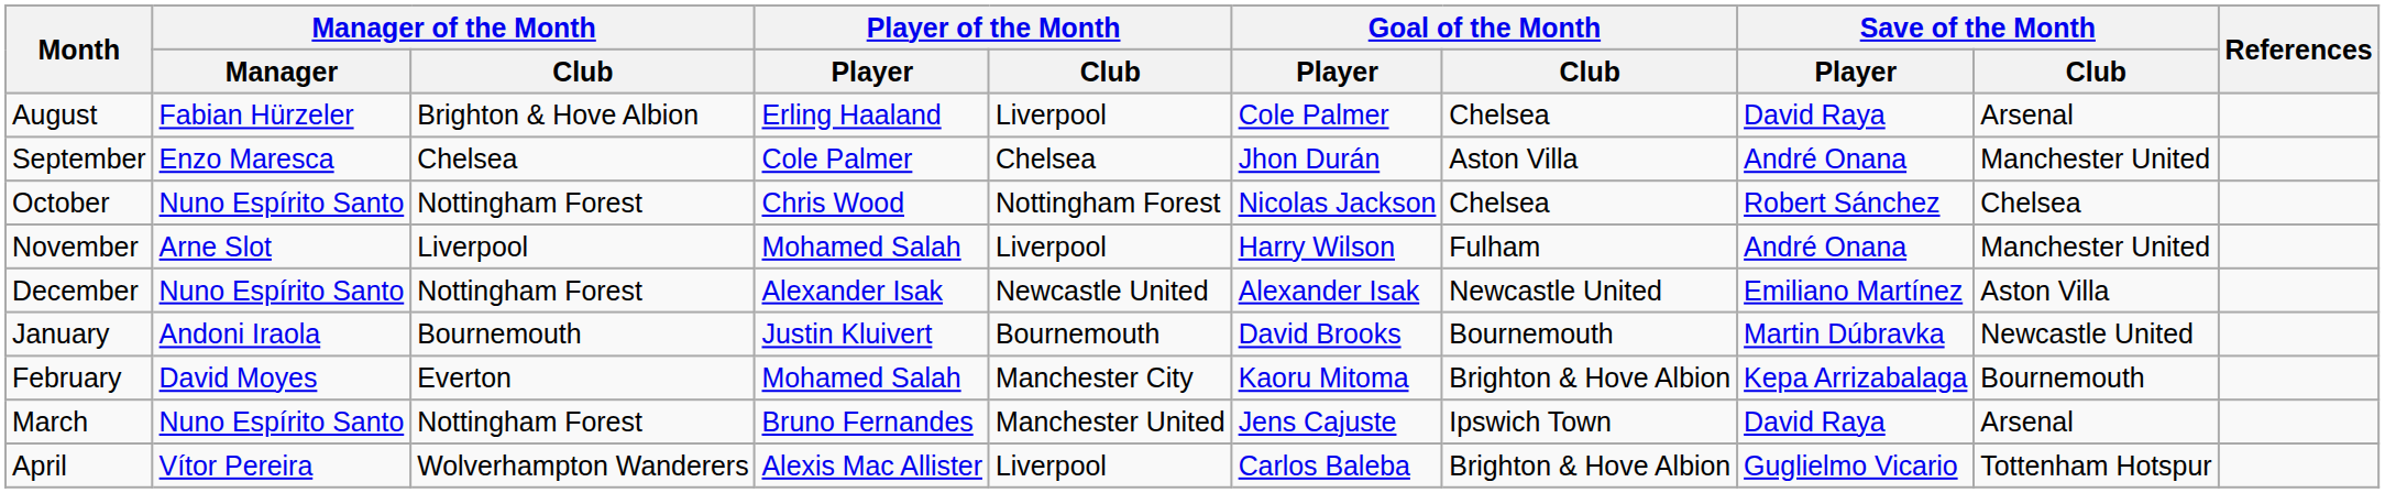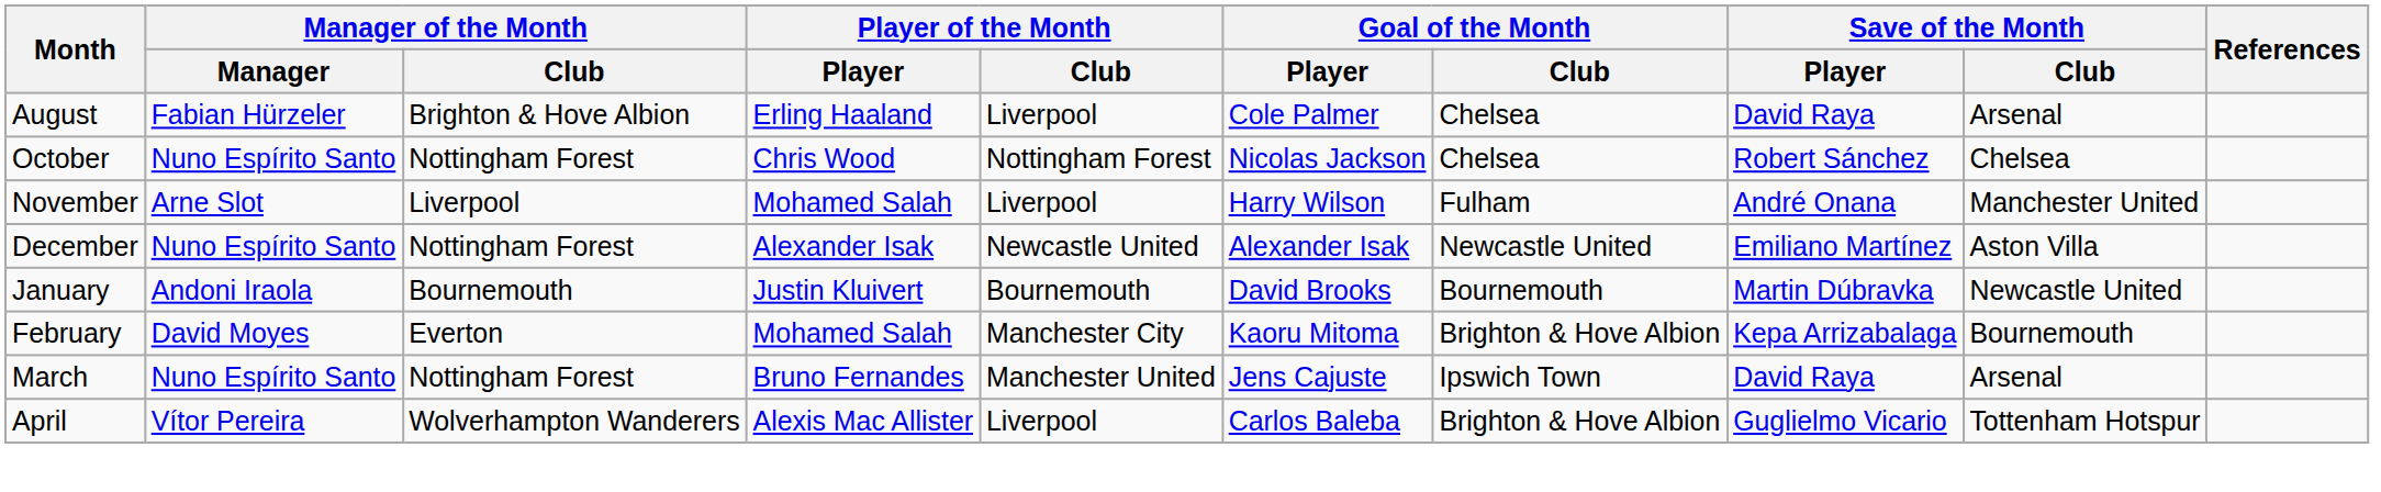 <table class="wikitable" style="font-size: 12.5px">
 <tr>
 <th rowspan="2">Month</th>
 <th colspan="2"><a href='#'>Manager of the Month</a></th>
 <th colspan="2"><a href='#'>Player of the Month</a></th>
 <th colspan="2"><a href='#'>Goal of the Month</a></th>
 <th colspan="2"><a href='#'>Save of the Month</a></th>
 <th rowspan="2">References</th>
 </tr>
 <tr>
 <th>Manager</th>
 <th>Club</th>
 <th>Player</th>
 <th>Club</th>
 <th>Player</th>
 <th>Club</th>
 <th>Player</th>
 <th>Club</th>
 </tr>
 <tr>
 <td>August</td>
 <td> <a href='#'>Fabian Hürzeler</a></td>
 <td>Brighton & Hove Albion</td>
 <td> <a href='#'>Erling Haaland</a></td>
 <td>Liverpool</td>
 <td> <a href='#'>Cole Palmer</a></td>
 <td>Chelsea</td>
 <td> <a href='#'>David Raya</a></td>
 <td>Arsenal</td>
-<td align="center"></td>
-</tr>
-<tr>
-<td>September</td>
-<td> <a href='#'>Enzo Maresca</a></td>
-<td>Chelsea</td>
-<td> <a href='#'>Cole Palmer</a></td>
-<td>Chelsea</td>
-<td> <a href='#'>Jhon Durán</a></td>
-<td>Aston Villa</td>
-<td> <a href='#'>André Onana</a></td>
-<td>Manchester United</td>
 <td align="center"></td>
 </tr>
 <tr>
 <td>October</td>
 <td> <a href='#'>Nuno Espírito Santo</a></td>
 <td>Nottingham Forest</td>
 <td> <a href='#'>Chris Wood</a></td>
 <td>Nottingham Forest</td>
 <td> <a href='#'>Nicolas Jackson</a></td>
 <td>Chelsea</td>
 <td> <a href='#'>Robert Sánchez</a></td>
 <td>Chelsea</td>
 <td align="center"></td>
 </tr>
 <tr>
 <td>November</td>
 <td> <a href='#'>Arne Slot</a></td>
 <td>Liverpool</td>
 <td> <a href='#'>Mohamed Salah</a></td>
 <td>Liverpool</td>
 <td> <a href='#'>Harry Wilson</a></td>
 <td>Fulham</td>
 <td> <a href='#'>André Onana</a></td>
 <td>Manchester United</td>
 <td align="center"></td>
 </tr>
 <tr>
 <td>December</td>
 <td> <a href='#'>Nuno Espírito Santo</a></td>
 <td>Nottingham Forest</td>
 <td> <a href='#'>Alexander Isak</a></td>
 <td>Newcastle United</td>
 <td> <a href='#'>Alexander Isak</a></td>
 <td>Newcastle United</td>
 <td> <a href='#'>Emiliano Martínez</a></td>
 <td>Aston Villa</td>
 <td align="center"></td>
 </tr>
 <tr>
 <td>January</td>
 <td> <a href='#'>Andoni Iraola</a></td>
 <td>Bournemouth</td>
 <td> <a href='#'>Justin Kluivert</a></td>
 <td>Bournemouth</td>
 <td> <a href='#'>David Brooks</a></td>
 <td>Bournemouth</td>
 <td> <a href='#'>Martin Dúbravka</a></td>
 <td>Newcastle United</td>
 <td align="center"></td>
 </tr>
 <tr>
 <td>February</td>
 <td> <a href='#'>David Moyes</a></td>
 <td>Everton</td>
 <td> <a href='#'>Mohamed Salah</a></td>
 <td>Manchester City</td>
 <td> <a href='#'>Kaoru Mitoma</a></td>
 <td>Brighton & Hove Albion</td>
 <td> <a href='#'>Kepa Arrizabalaga</a></td>
 <td>Bournemouth</td>
 <td align="center"></td>
 </tr>
 <tr>
 <td>March</td>
 <td> <a href='#'>Nuno Espírito Santo</a></td>
 <td>Nottingham Forest</td>
 <td> <a href='#'>Bruno Fernandes</a></td>
 <td>Manchester United</td>
 <td> <a href='#'>Jens Cajuste</a></td>
 <td>Ipswich Town</td>
 <td> <a href='#'>David Raya</a></td>
 <td>Arsenal</td>
 <td align="center"></td>
 </tr>
 <tr>
 <td>April</td>
 <td> <a href='#'>Vítor Pereira</a></td>
 <td>Wolverhampton Wanderers</td>
 <td> <a href='#'>Alexis Mac Allister</a></td>
 <td>Liverpool</td>
 <td> <a href='#'>Carlos Baleba</a></td>
 <td>Brighton & Hove Albion</td>
 <td> <a href='#'>Guglielmo Vicario</a></td>
 <td>Tottenham Hotspur</td>
 <td align="center"></td>
 </tr>
 </table>
